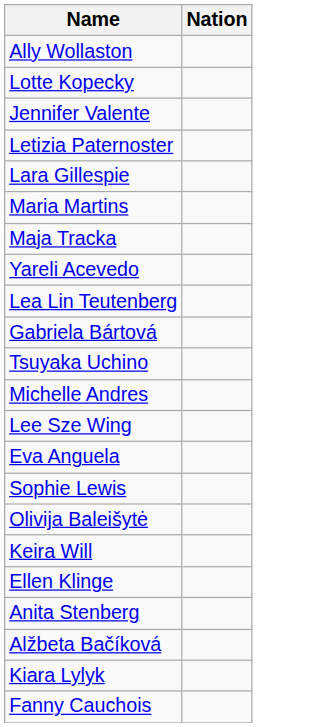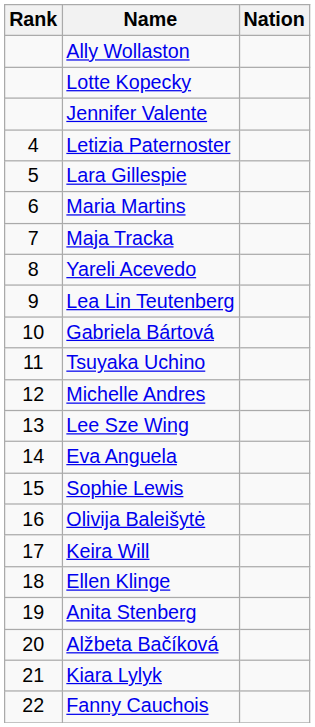 <table class="wikitable sortable" style="text-align:center">
 <tr>
+<th>Rank</th>
 <th>Name</th>
 <th>Nation</th>
 </tr>
 <tr>
+<td></td>
 <td align=left><a href='#'>Ally Wollaston</a></td>
 <td align=left></td>
 </tr>
 <tr>
+<td></td>
 <td align=left><a href='#'>Lotte Kopecky</a></td>
 <td align=left></td>
 </tr>
 <tr>
+<td></td>
 <td align=left><a href='#'>Jennifer Valente</a></td>
 <td align=left></td>
 </tr>
 <tr>
+<td>4</td>
 <td align=left><a href='#'>Letizia Paternoster</a></td>
 <td align=left></td>
 </tr>
 <tr>
+<td>5</td>
 <td align=left><a href='#'>Lara Gillespie</a></td>
 <td align=left></td>
 </tr>
 <tr>
+<td>6</td>
 <td align=left><a href='#'>Maria Martins</a></td>
 <td align=left></td>
 </tr>
 <tr>
+<td>7</td>
 <td align=left><a href='#'>Maja Tracka</a></td>
 <td align=left></td>
 </tr>
 <tr>
+<td>8</td>
 <td align=left><a href='#'>Yareli Acevedo</a></td>
 <td align=left></td>
 </tr>
 <tr>
+<td>9</td>
 <td align=left><a href='#'>Lea Lin Teutenberg</a></td>
 <td align=left></td>
 </tr>
 <tr>
+<td>10</td>
 <td align=left><a href='#'>Gabriela Bártová</a></td>
 <td align=left></td>
 </tr>
 <tr>
+<td>11</td>
 <td align=left><a href='#'>Tsuyaka Uchino</a></td>
 <td align=left></td>
 </tr>
 <tr>
+<td>12</td>
 <td align=left><a href='#'>Michelle Andres</a></td>
 <td align=left></td>
 </tr>
 <tr>
+<td>13</td>
 <td align=left><a href='#'>Lee Sze Wing</a></td>
 <td align=left></td>
 </tr>
 <tr>
+<td>14</td>
 <td align=left><a href='#'>Eva Anguela</a></td>
 <td align=left></td>
 </tr>
 <tr>
+<td>15</td>
 <td align=left><a href='#'>Sophie Lewis</a></td>
 <td align=left></td>
 </tr>
 <tr>
+<td>16</td>
 <td align=left><a href='#'>Olivija Baleišytė</a></td>
 <td align=left></td>
 </tr>
 <tr>
+<td>17</td>
 <td align=left><a href='#'>Keira Will</a></td>
 <td align=left></td>
 </tr>
 <tr>
+<td>18</td>
 <td align=left><a href='#'>Ellen Klinge</a></td>
 <td align=left></td>
 </tr>
 <tr>
+<td>19</td>
 <td align=left><a href='#'>Anita Stenberg</a></td>
 <td align=left></td>
 </tr>
 <tr>
+<td>20</td>
 <td align=left><a href='#'>Alžbeta Bačíková</a></td>
 <td align=left></td>
 </tr>
 <tr>
+<td>21</td>
 <td align=left><a href='#'>Kiara Lylyk</a></td>
 <td align=left></td>
 </tr>
 <tr>
+<td>22</td>
 <td align=left><a href='#'>Fanny Cauchois</a></td>
 <td align=left></td>
 </tr>
 </table>
